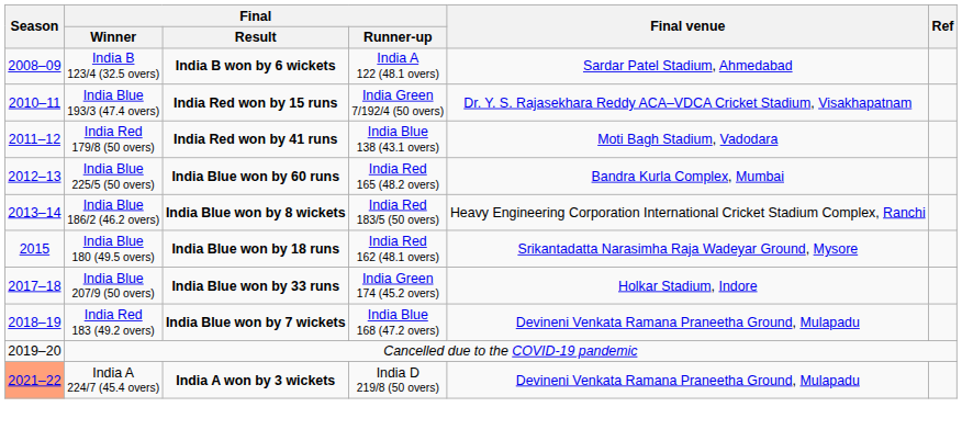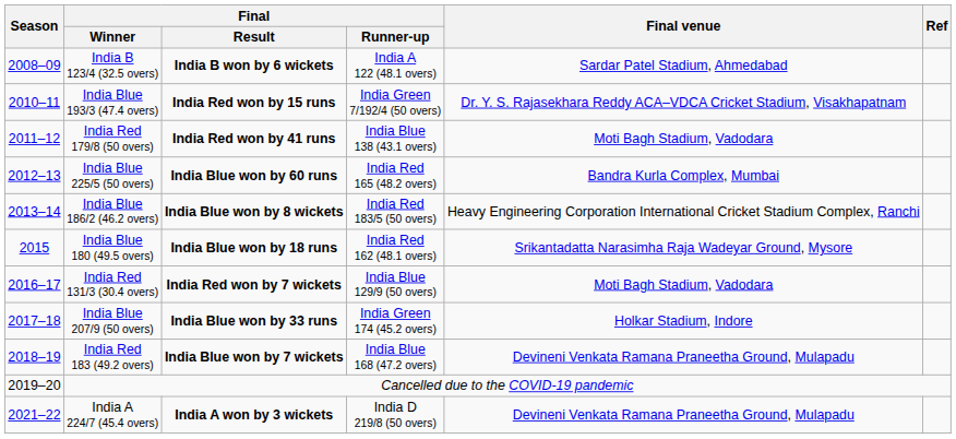 <table class="wikitable" style="font-size:90%; text-align: center;">
 <tr>
 <th rowspan="2">Season</th>
 <th colspan=3>Final</th>
 <th rowspan="2">Final venue</th>
 <th rowspan="2">Ref</th>
 </tr>
 <tr>
 <th>Winner</th>
 <th>Result</th>
 <th>Runner-up</th>
 </tr>
 <tr>
 <td><a href='#'>2008–09</a></td>
 <td><a href='#'>India B</a><br><small>123/4 (32.5 overs)</small></td>
 <td><strong>India B won by 6 wickets</strong><br></td>
 <td><a href='#'>India A</a><br><small>122 (48.1 overs)</small></td>
 <td><a href='#'>Sardar Patel Stadium</a>, <a href='#'>Ahmedabad</a></td>
 <td></td>
 </tr>
 <tr>
 <td><a href='#'>2010–11</a></td>
 <td><a href='#'>India Blue</a><br><small>193/3 (47.4 overs)</small></td>
 <td><strong>India Red won by 15 runs</strong><br></td>
 <td><a href='#'>India Green</a><br><small>7/192/4 (50 overs)</small></td>
 <td><a href='#'>Dr. Y. S. Rajasekhara Reddy ACA–VDCA Cricket Stadium</a>, <a href='#'>Visakhapatnam</a></td>
 <td></td>
 </tr>
 <tr>
 <td><a href='#'>2011–12</a></td>
 <td><a href='#'>India Red</a><br><small>179/8 (50 overs)</small></td>
 <td><strong>India Red won by 41 runs</strong><br></td>
 <td><a href='#'>India Blue</a><br><small>138 (43.1 overs)</small></td>
 <td><a href='#'>Moti Bagh Stadium</a>, <a href='#'>Vadodara</a></td>
 <td></td>
 </tr>
 <tr>
 <td><a href='#'>2012–13</a></td>
 <td><a href='#'>India Blue</a><br><small>225/5 (50 overs)</small></td>
 <td><strong>India Blue won by 60 runs</strong><br></td>
 <td><a href='#'>India Red</a><br><small>165 (48.2 overs)</small></td>
 <td><a href='#'>Bandra Kurla Complex</a>, <a href='#'>Mumbai</a></td>
 <td></td>
 </tr>
 <tr>
 <td><a href='#'>2013–14</a></td>
 <td><a href='#'>India Blue</a><br><small>186/2 (46.2 overs)</small></td>
 <td><strong>India Blue won by 8 wickets</strong><br></td>
 <td><a href='#'>India Red</a><br><small>183/5 (50 overs)</small></td>
 <td>Heavy Engineering Corporation International Cricket Stadium Complex, <a href='#'>Ranchi</a></td>
 <td></td>
 </tr>
 <tr>
 <td><a href='#'>2015</a></td>
 <td><a href='#'>India Blue</a><br><small>180 (49.5 overs)</small></td>
 <td><strong>India Blue won by 18 runs</strong><br></td>
 <td><a href='#'>India Red</a><br><small>162 (48.1 overs)</small></td>
 <td><a href='#'>Srikantadatta Narasimha Raja Wadeyar Ground</a>, <a href='#'>Mysore</a></td>
 <td></td>
 </tr>
 <tr>
+<td><a href='#'>2016–17</a></td>
+<td><a href='#'>India Red</a><br><small>131/3 (30.4 overs)</small></td>
+<td><strong>India Red won by 7 wickets</strong><br></td>
+<td><a href='#'>India Blue</a><br><small>129/9 (50 overs)</small></td>
+<td><a href='#'>Moti Bagh Stadium</a>, <a href='#'>Vadodara</a></td>
+<td></td>
+</tr>
+<tr>
 <td><a href='#'>2017–18</a></td>
 <td><a href='#'>India Blue</a><br><small>207/9 (50 overs)</small></td>
 <td><strong>India Blue won by 33 runs</strong><br></td>
 <td><a href='#'>India Green</a><br><small>174 (45.2 overs)</small></td>
 <td><a href='#'>Holkar Stadium</a>, <a href='#'>Indore</a></td>
 <td></td>
 </tr>
 <tr>
 <td><a href='#'>2018–19</a></td>
 <td><a href='#'>India Red</a><br><small>183 (49.2 overs)</small></td>
 <td><strong>India Blue won by 7 wickets</strong><br></td>
 <td><a href='#'>India Blue</a><br><small>168 (47.2 overs)</small></td>
 <td><a href='#'>Devineni Venkata Ramana Praneetha Ground</a>, <a href='#'>Mulapadu</a></td>
 <td></td>
 </tr>
 <tr>
 <td>2019–20</td>
 <td colspan=5 align=center><em>Cancelled due to the <a href='#'>COVID-19 pandemic</a></em></td>
 </tr>
 <tr>
-<td style="background: lightsalmon;"><a href='#'>2021–22</a></td>
+<td><a href='#'>2021–22</a></td>
 <td>India A <br><small>224/7 (45.4 overs)</small></td>
 <td><strong>India A won by 3 wickets</strong><br></td>
 <td>India D <br><small>219/8 (50 overs)</small></td>
 <td><a href='#'>Devineni Venkata Ramana Praneetha Ground</a>, <a href='#'>Mulapadu</a></td>
 <td></td>
 </tr>
 </table>
